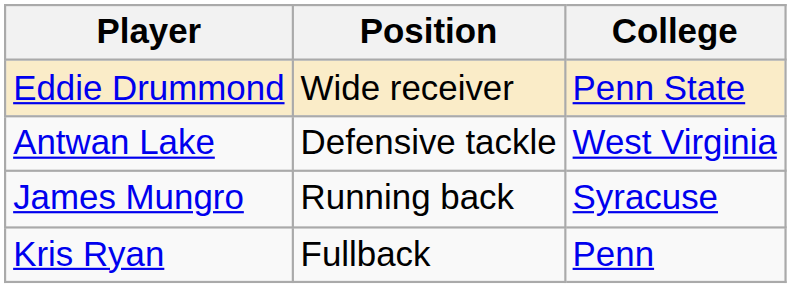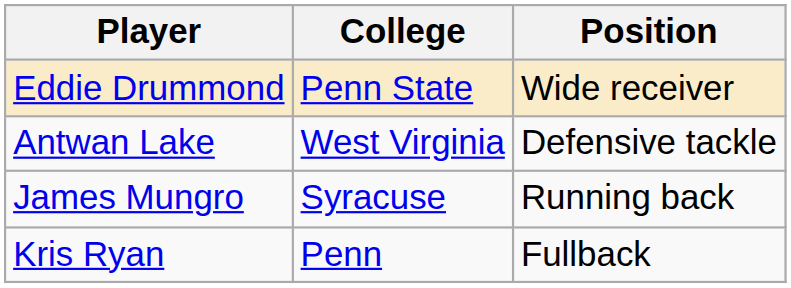 <table class="wikitable">
 <tr>
 <th>Player</th>
+<th>College</th>
 <th>Position</th>
-<th>College</th>
 </tr>
 <tr style="background:#faecc8;">
 <td><a href='#'>Eddie Drummond</a></td>
+<td><a href='#'>Penn State</a></td>
 <td>Wide receiver</td>
-<td><a href='#'>Penn State</a></td>
 </tr>
 <tr>
 <td><a href='#'>Antwan Lake</a></td>
+<td><a href='#'>West Virginia</a></td>
 <td>Defensive tackle</td>
-<td><a href='#'>West Virginia</a></td>
 </tr>
 <tr>
 <td><a href='#'>James Mungro</a></td>
+<td><a href='#'>Syracuse</a></td>
 <td>Running back</td>
-<td><a href='#'>Syracuse</a></td>
 </tr>
 <tr>
 <td><a href='#'>Kris Ryan</a></td>
+<td><a href='#'>Penn</a></td>
 <td>Fullback</td>
-<td><a href='#'>Penn</a></td>
 </tr>
 </table>
